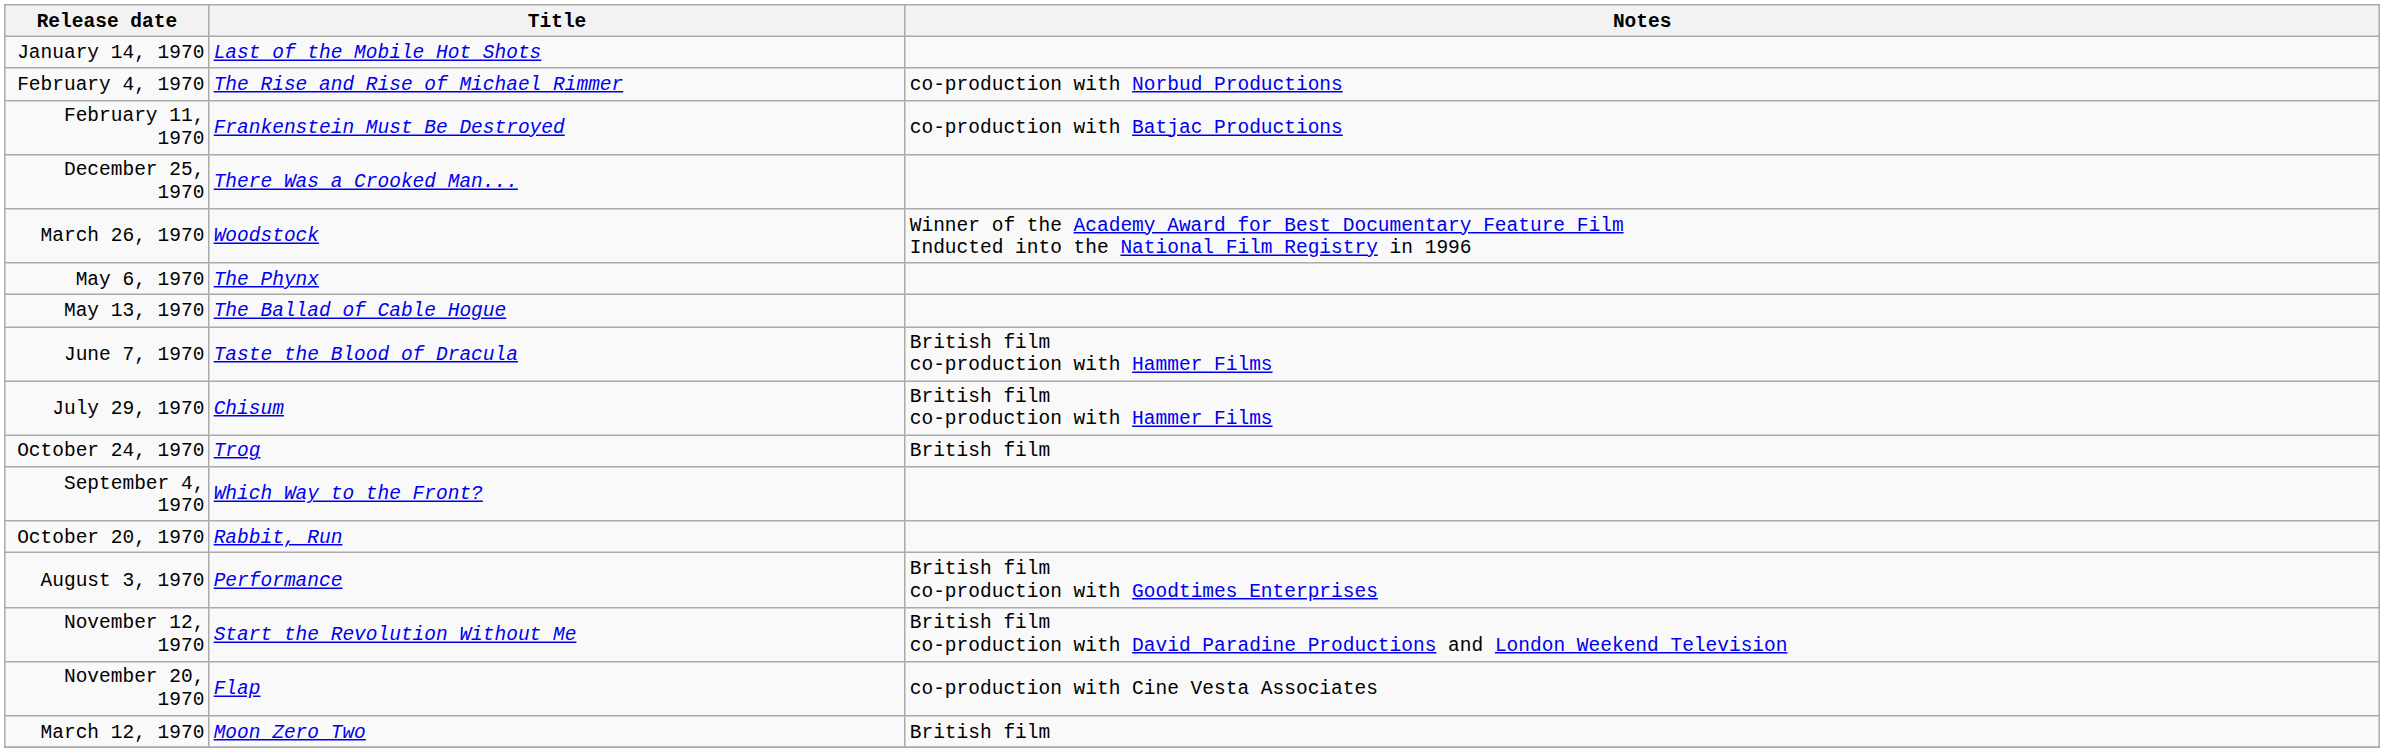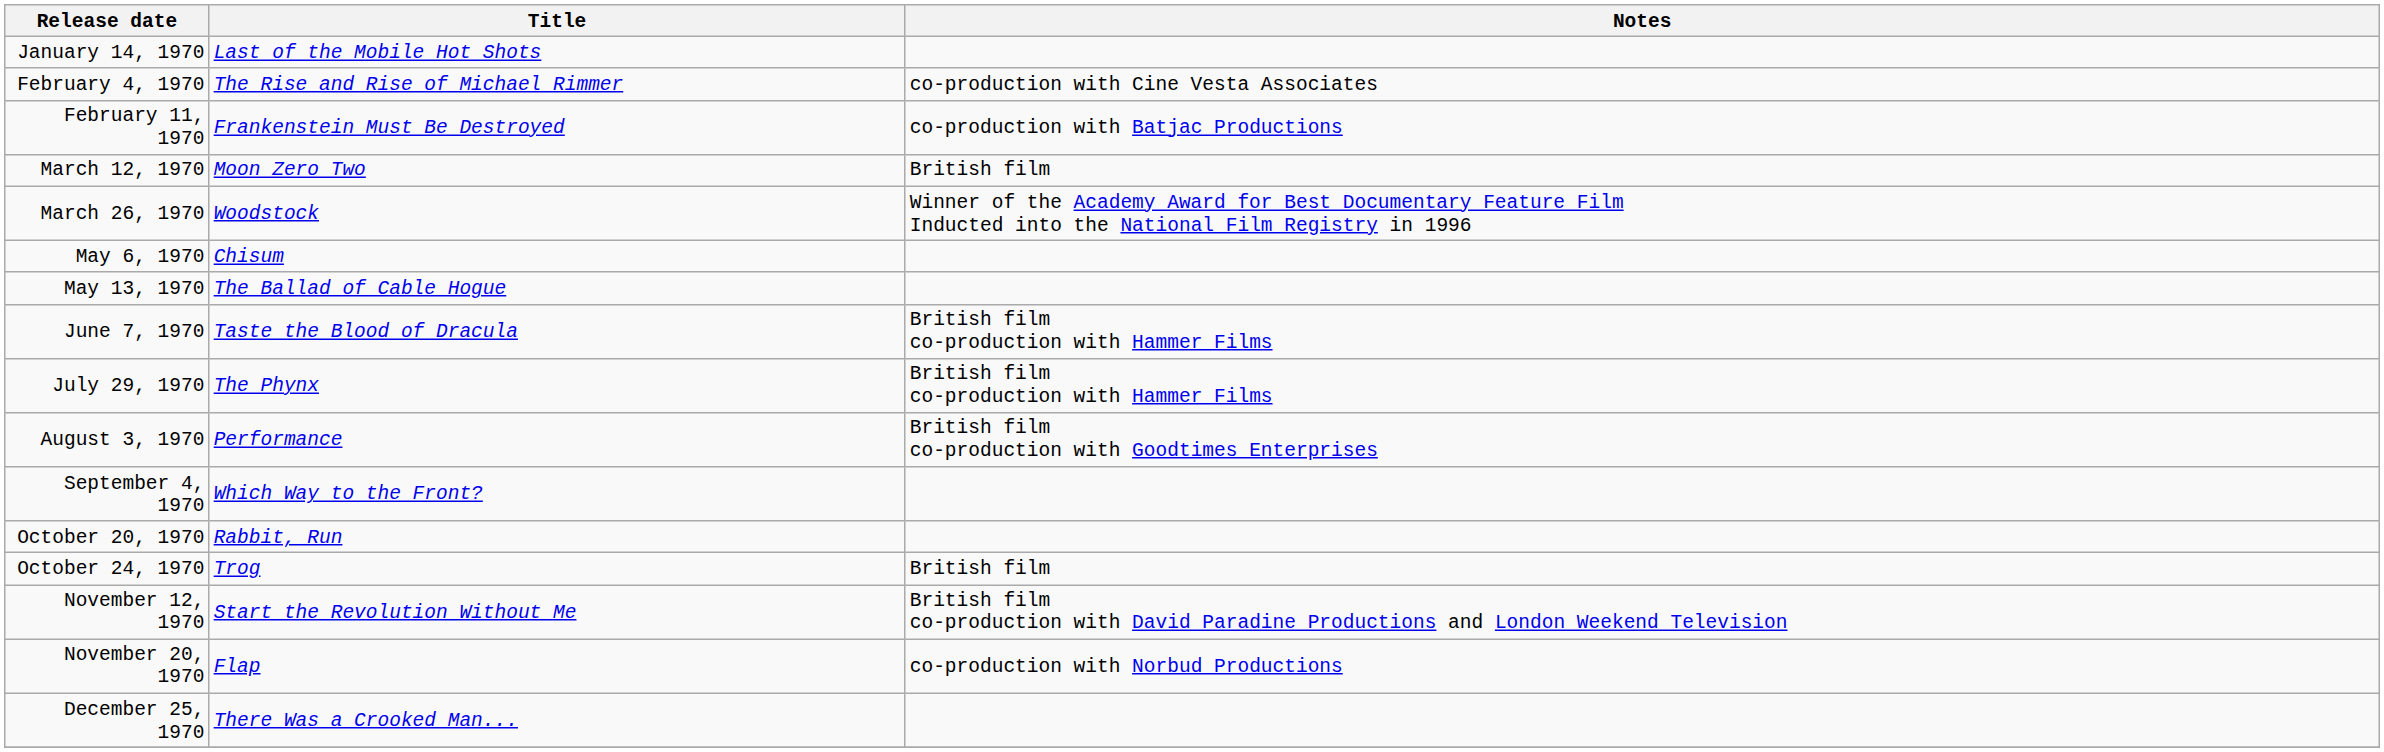 <table class="wikitable sortable" style="width:100%;">
 <tr>
 <th scope="col" style="width:130px;">Release date</th>
 <th>Title</th>
 <th>Notes</th>
 </tr>
 <tr>
 <td style="text-align:right;">January 14, 1970</td>
 <td><em><a href='#'>Last of the Mobile Hot Shots</a></em></td>
 <td></td>
 </tr>
 <tr>
 <td style="text-align:right;">February 4, 1970</td>
 <td><em><a href='#'>The Rise and Rise of Michael Rimmer</a></em></td>
-<td>co-production with <a href='#'>Norbud Productions</a></td>
+<td>co-production with Cine Vesta Associates</td>
 </tr>
 <tr>
 <td style="text-align:right;">February 11, 1970</td>
 <td><em><a href='#'>Frankenstein Must Be Destroyed</a></em></td>
 <td>co-production with <a href='#'>Batjac Productions</a></td>
 </tr>
 <tr>
-<td style="text-align:right;">December 25, 1970</td>
-<td><em><a href='#'>There Was a Crooked Man...</a></em></td>
-<td></td>
+<td style="text-align:right;">March 12, 1970</td>
+<td><em><a href='#'>Moon Zero Two</a></em></td>
+<td>British film</td>
 </tr>
 <tr>
 <td style="text-align:right;">March 26, 1970</td>
 <td><em><a href='#'>Woodstock</a></em></td>
 <td>Winner of the <a href='#'>Academy Award for Best Documentary Feature Film</a><br>Inducted into the <a href='#'>National Film Registry</a> in 1996</td>
 </tr>
 <tr>
 <td style="text-align:right;">May 6, 1970</td>
-<td><em><a href='#'>The Phynx</a></em></td>
+<td><em><a href='#'>Chisum</a></em></td>
 <td></td>
 </tr>
 <tr>
 <td style="text-align:right;">May 13, 1970</td>
 <td><em><a href='#'>The Ballad of Cable Hogue</a></em></td>
 <td></td>
 </tr>
 <tr>
 <td style="text-align:right;">June 7, 1970</td>
 <td><em><a href='#'>Taste the Blood of Dracula</a></em></td>
 <td>British film<br>co-production with <a href='#'>Hammer Films</a></td>
 </tr>
 <tr>
 <td style="text-align:right;">July 29, 1970</td>
-<td><em><a href='#'>Chisum</a></em></td>
+<td><em><a href='#'>The Phynx</a></em></td>
 <td>British film<br>co-production with <a href='#'>Hammer Films</a></td>
 </tr>
 <tr>
-<td style="text-align:right;">October 24, 1970</td>
-<td><em><a href='#'>Trog</a></em></td>
-<td>British film</td>
+<td style="text-align:right;">August 3, 1970</td>
+<td><em><a href='#'>Performance</a></em></td>
+<td>British film<br>co-production with <a href='#'>Goodtimes Enterprises</a></td>
 </tr>
 <tr>
 <td style="text-align:right;">September 4, 1970</td>
 <td><em><a href='#'>Which Way to the Front?</a></em></td>
 <td></td>
 </tr>
 <tr>
 <td style="text-align:right;">October 20, 1970</td>
 <td><em><a href='#'>Rabbit, Run</a></em></td>
 <td></td>
 </tr>
 <tr>
-<td style="text-align:right;">August 3, 1970</td>
-<td><em><a href='#'>Performance</a></em></td>
-<td>British film<br>co-production with <a href='#'>Goodtimes Enterprises</a></td>
+<td style="text-align:right;">October 24, 1970</td>
+<td><em><a href='#'>Trog</a></em></td>
+<td>British film</td>
 </tr>
 <tr>
 <td style="text-align:right;">November 12, 1970</td>
 <td><em><a href='#'>Start the Revolution Without Me</a></em></td>
 <td>British film<br>co-production with <a href='#'>David Paradine Productions</a> and <a href='#'>London Weekend Television</a></td>
 </tr>
 <tr>
 <td style="text-align:right;">November 20, 1970</td>
 <td><em><a href='#'>Flap</a></em></td>
-<td>co-production with Cine Vesta Associates</td>
+<td>co-production with <a href='#'>Norbud Productions</a></td>
 </tr>
 <tr>
-<td style="text-align:right;">March 12, 1970</td>
-<td><em><a href='#'>Moon Zero Two</a></em></td>
-<td>British film</td>
+<td style="text-align:right;">December 25, 1970</td>
+<td><em><a href='#'>There Was a Crooked Man...</a></em></td>
+<td></td>
 </tr>
 <tr>
 </tr>
 </table>
